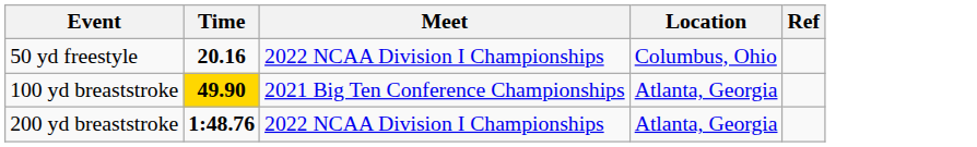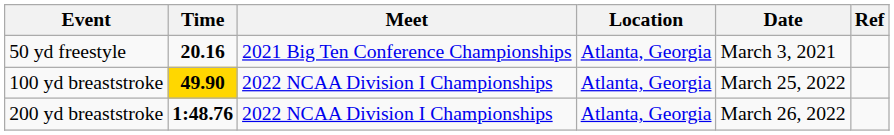 <table class="wikitable">
 <tr>
 <th>Event</th>
 <th>Time</th>
 <th>Meet</th>
 <th>Location</th>
+<th>Date</th>
 <th>Ref</th>
 </tr>
 <tr>
 <td>50 yd freestyle</td>
 <td style="text-align:center;"><strong>20.16</strong></td>
-<td><a href='#'>2022 NCAA Division I Championships</a></td>
-<td><a href='#'>Columbus, Ohio</a></td>
+<td><a href='#'>2021 Big Ten Conference Championships</a></td>
+<td><a href='#'>Atlanta, Georgia</a></td>
+<td>March 3, 2021</td>
 <td style="text-align:center;"></td>
 </tr>
 <tr>
 <td>100 yd breaststroke</td>
 <td style="background: gold; text-align:center;"><strong>49.90</strong></td>
-<td><a href='#'>2021 Big Ten Conference Championships</a></td>
+<td><a href='#'>2022 NCAA Division I Championships</a></td>
 <td><a href='#'>Atlanta, Georgia</a></td>
+<td>March 25, 2022</td>
 <td style="text-align:center;"></td>
 </tr>
 <tr>
 <td>200 yd breaststroke</td>
 <td style="text-align:center;"><strong>1:48.76</strong></td>
 <td><a href='#'>2022 NCAA Division I Championships</a></td>
 <td><a href='#'>Atlanta, Georgia</a></td>
+<td>March 26, 2022</td>
 <td style="text-align:center;"></td>
 </tr>
 </table>
